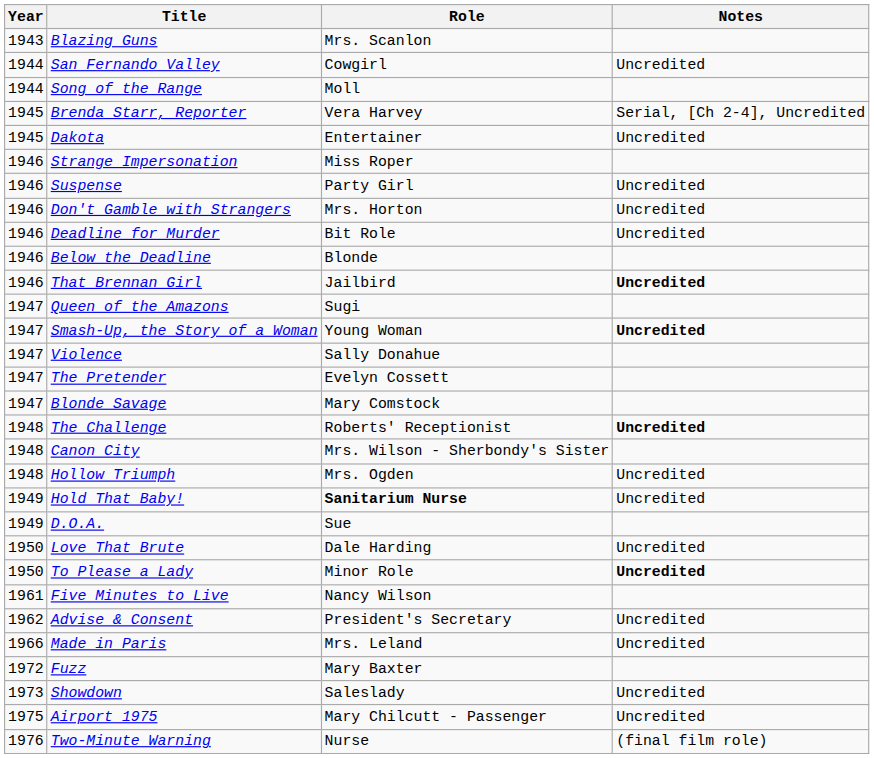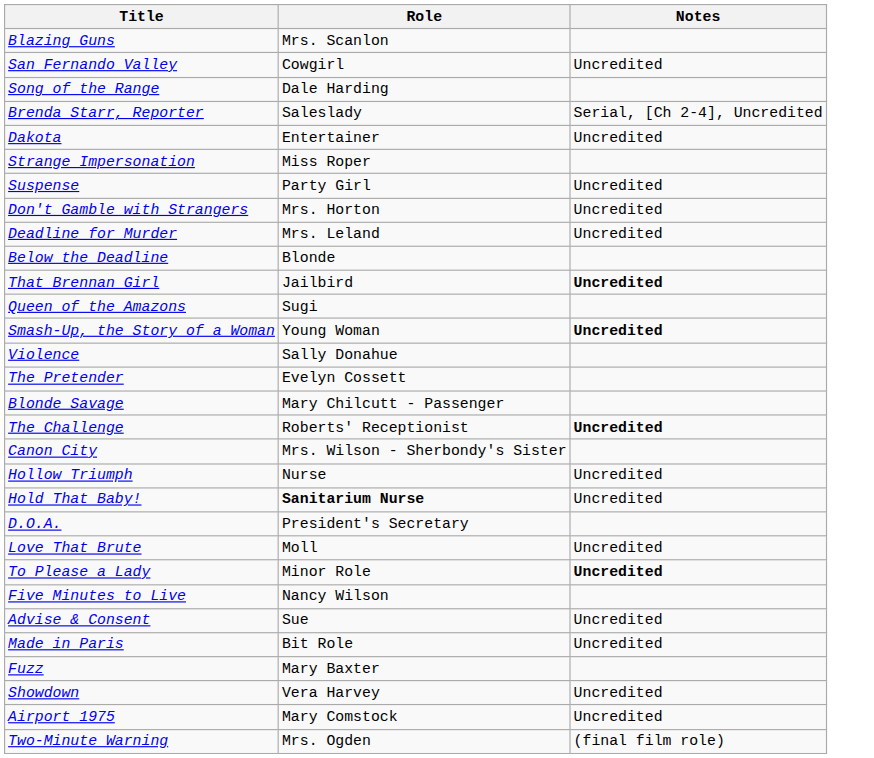 <table class="wikitable">
 <tr>
-<th>Year</th>
 <th>Title</th>
 <th>Role</th>
 <th>Notes</th>
 </tr>
 <tr>
-<td>1943</td>
 <td><em><a href='#'>Blazing Guns</a></em></td>
 <td>Mrs. Scanlon</td>
 <td></td>
 </tr>
 <tr>
-<td>1944</td>
 <td><em><a href='#'>San Fernando Valley</a></em></td>
 <td>Cowgirl</td>
 <td>Uncredited</td>
 </tr>
 <tr>
-<td>1944</td>
 <td><em><a href='#'>Song of the Range</a></em></td>
-<td>Moll</td>
+<td>Dale Harding</td>
 <td></td>
 </tr>
 <tr>
-<td>1945</td>
 <td><em><a href='#'>Brenda Starr, Reporter</a></em></td>
-<td>Vera Harvey</td>
+<td>Saleslady</td>
 <td>Serial, [Ch 2-4], Uncredited</td>
 </tr>
 <tr>
-<td>1945</td>
 <td><em><a href='#'>Dakota</a></em></td>
 <td>Entertainer</td>
 <td>Uncredited</td>
 </tr>
 <tr>
-<td>1946</td>
 <td><em><a href='#'>Strange Impersonation</a></em></td>
 <td>Miss Roper</td>
 <td></td>
 </tr>
 <tr>
-<td>1946</td>
 <td><em><a href='#'>Suspense</a></em></td>
 <td>Party Girl</td>
 <td>Uncredited</td>
 </tr>
 <tr>
-<td>1946</td>
 <td><em><a href='#'>Don't Gamble with Strangers</a></em></td>
 <td>Mrs. Horton</td>
 <td>Uncredited</td>
 </tr>
 <tr>
-<td>1946</td>
 <td><em><a href='#'>Deadline for Murder</a></em></td>
-<td>Bit Role</td>
+<td>Mrs. Leland</td>
 <td>Uncredited</td>
 </tr>
 <tr>
-<td>1946</td>
 <td><em><a href='#'>Below the Deadline</a></em></td>
 <td>Blonde</td>
 <td></td>
 </tr>
 <tr>
-<td>1946</td>
 <td><em><a href='#'>That Brennan Girl</a></em></td>
 <td>Jailbird</td>
 <td><strong>Uncredited</strong></td>
 </tr>
 <tr>
-<td>1947</td>
 <td><em><a href='#'>Queen of the Amazons</a></em></td>
 <td>Sugi</td>
 <td></td>
 </tr>
 <tr>
-<td>1947</td>
 <td><em><a href='#'>Smash-Up, the Story of a Woman</a></em></td>
 <td>Young Woman</td>
 <td><strong>Uncredited</strong></td>
 </tr>
 <tr>
-<td>1947</td>
 <td><em><a href='#'>Violence</a></em></td>
 <td>Sally Donahue</td>
 <td></td>
 </tr>
 <tr>
-<td>1947</td>
 <td><em><a href='#'>The Pretender</a></em></td>
 <td>Evelyn Cossett</td>
 <td></td>
 </tr>
 <tr>
-<td>1947</td>
 <td><em><a href='#'>Blonde Savage</a></em></td>
-<td>Mary Comstock</td>
+<td>Mary Chilcutt - Passenger</td>
 <td></td>
 </tr>
 <tr>
-<td>1948</td>
 <td><em><a href='#'>The Challenge</a></em></td>
 <td>Roberts' Receptionist</td>
 <td><strong>Uncredited</strong></td>
 </tr>
 <tr>
-<td>1948</td>
 <td><em><a href='#'>Canon City</a></em></td>
 <td>Mrs. Wilson - Sherbondy's Sister</td>
 <td></td>
 </tr>
 <tr>
-<td>1948</td>
 <td><em><a href='#'>Hollow Triumph</a></em></td>
-<td>Mrs. Ogden</td>
+<td>Nurse</td>
 <td>Uncredited</td>
 </tr>
 <tr>
-<td>1949</td>
 <td><em><a href='#'>Hold That Baby!</a></em></td>
 <td><strong>Sanitarium Nurse</strong></td>
 <td>Uncredited</td>
 </tr>
 <tr>
-<td>1949</td>
 <td><em><a href='#'>D.O.A.</a></em></td>
-<td>Sue</td>
+<td>President's Secretary</td>
 <td></td>
 </tr>
 <tr>
-<td>1950</td>
 <td><em><a href='#'>Love That Brute</a></em></td>
-<td>Dale Harding</td>
+<td>Moll</td>
 <td>Uncredited</td>
 </tr>
 <tr>
-<td>1950</td>
 <td><em><a href='#'>To Please a Lady</a></em></td>
 <td>Minor Role</td>
 <td><strong>Uncredited</strong></td>
 </tr>
 <tr>
-<td>1961</td>
 <td><em><a href='#'>Five Minutes to Live</a></em></td>
 <td>Nancy Wilson</td>
 <td></td>
 </tr>
 <tr>
-<td>1962</td>
 <td><em><a href='#'>Advise & Consent</a></em></td>
-<td>President's Secretary</td>
+<td>Sue</td>
 <td>Uncredited</td>
 </tr>
 <tr>
-<td>1966</td>
 <td><em><a href='#'>Made in Paris</a></em></td>
-<td>Mrs. Leland</td>
+<td>Bit Role</td>
 <td>Uncredited</td>
 </tr>
 <tr>
-<td>1972</td>
 <td><em><a href='#'>Fuzz</a></em></td>
 <td>Mary Baxter</td>
 <td></td>
 </tr>
 <tr>
-<td>1973</td>
 <td><em><a href='#'>Showdown</a></em></td>
-<td>Saleslady</td>
+<td>Vera Harvey</td>
 <td>Uncredited</td>
 </tr>
 <tr>
-<td>1975</td>
 <td><em><a href='#'>Airport 1975</a></em></td>
-<td>Mary Chilcutt - Passenger</td>
+<td>Mary Comstock</td>
 <td>Uncredited</td>
 </tr>
 <tr>
-<td>1976</td>
 <td><em><a href='#'>Two-Minute Warning</a></em></td>
-<td>Nurse</td>
+<td>Mrs. Ogden</td>
 <td>(final film role)</td>
 </tr>
 </table>
